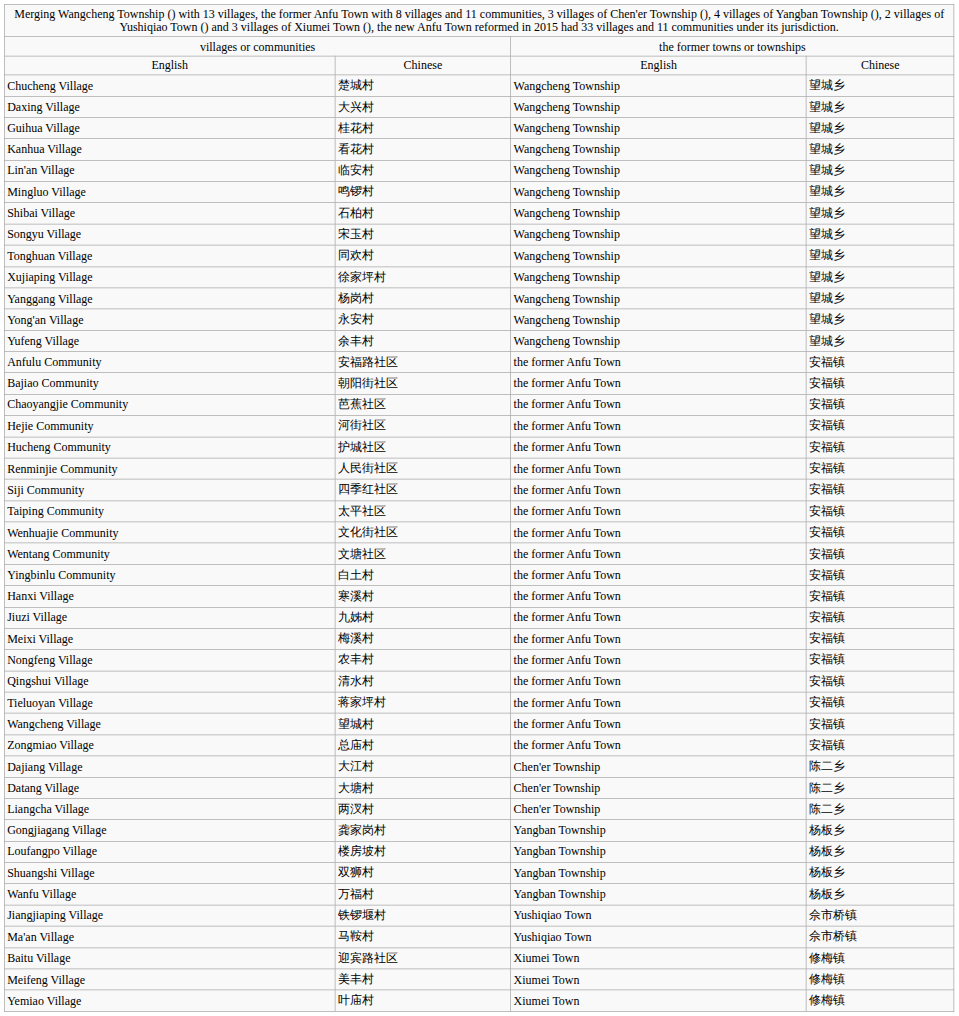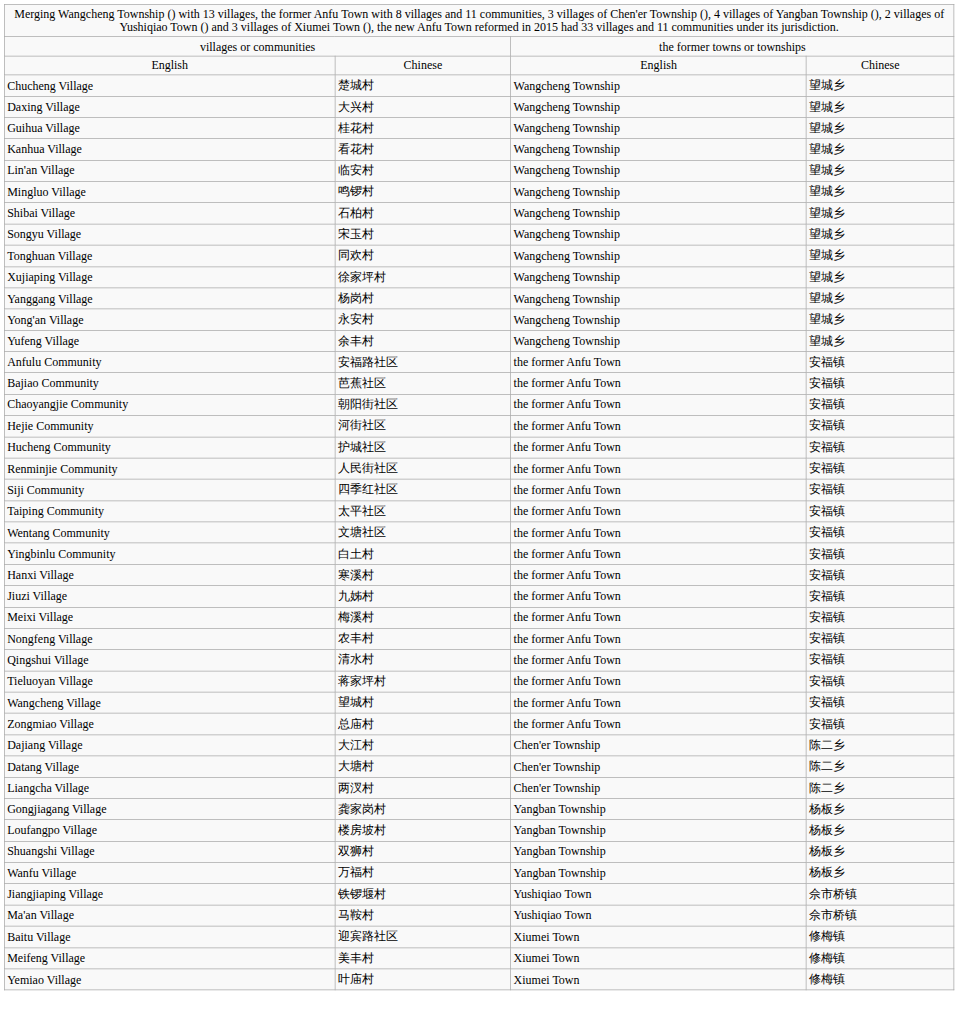 <table class="wikitable" width="80%">
 <tr align=center>
 <td align=center colspan=4>Merging Wangcheng Township () with 13 villages, the former Anfu Town with 8 villages and 11 communities, 3 villages of Chen'er Township (), 4 villages of Yangban Township (), 2 villages of Yushiqiao Town () and 3 villages of Xiumei Town (), the new Anfu Town reformed in 2015 had 33 villages and 11 communities under its jurisdiction.</td>
 </tr>
 <tr align=center>
 <td align=center colspan=2>villages or communities</td>
 <td align=center colspan=2>the former towns or townships</td>
 </tr>
 <tr align=center>
 <td>English</td>
 <td>Chinese</td>
 <td>English</td>
 <td>Chinese</td>
 </tr>
 <tr align=left>
 <td>Chucheng Village</td>
 <td>楚城村</td>
 <td>Wangcheng Township</td>
 <td>望城乡</td>
 </tr>
 <tr align=left>
 <td>Daxing Village</td>
 <td>大兴村</td>
 <td>Wangcheng Township</td>
 <td>望城乡</td>
 </tr>
 <tr align=left>
 <td>Guihua Village</td>
 <td>桂花村</td>
 <td>Wangcheng Township</td>
 <td>望城乡</td>
 </tr>
 <tr align=left>
 <td>Kanhua Village</td>
 <td>看花村</td>
 <td>Wangcheng Township</td>
 <td>望城乡</td>
 </tr>
 <tr align=left>
 <td>Lin'an Village</td>
 <td>临安村</td>
 <td>Wangcheng Township</td>
 <td>望城乡</td>
 </tr>
 <tr align=left>
 <td>Mingluo Village</td>
 <td>鸣锣村</td>
 <td>Wangcheng Township</td>
 <td>望城乡</td>
 </tr>
 <tr align=left>
 <td>Shibai Village</td>
 <td>石柏村</td>
 <td>Wangcheng Township</td>
 <td>望城乡</td>
 </tr>
 <tr align=left>
 <td>Songyu Village</td>
 <td>宋玉村</td>
 <td>Wangcheng Township</td>
 <td>望城乡</td>
 </tr>
 <tr align=left>
 <td>Tonghuan Village</td>
 <td>同欢村</td>
 <td>Wangcheng Township</td>
 <td>望城乡</td>
 </tr>
 <tr align=left>
 <td>Xujiaping Village</td>
 <td>徐家坪村</td>
 <td>Wangcheng Township</td>
 <td>望城乡</td>
 </tr>
 <tr align=left>
 <td>Yanggang Village</td>
 <td>杨岗村</td>
 <td>Wangcheng Township</td>
 <td>望城乡</td>
 </tr>
 <tr align=left>
 <td>Yong'an Village</td>
 <td>永安村</td>
 <td>Wangcheng Township</td>
 <td>望城乡</td>
 </tr>
 <tr align=left>
 <td>Yufeng Village</td>
 <td>余丰村</td>
 <td>Wangcheng Township</td>
 <td>望城乡</td>
 </tr>
 <tr align=left>
 <td>Anfulu Community</td>
 <td>安福路社区</td>
 <td>the former Anfu Town</td>
 <td>安福镇</td>
 </tr>
 <tr align=left>
 <td>Bajiao Community</td>
-<td>朝阳街社区</td>
+<td>芭蕉社区</td>
 <td>the former Anfu Town</td>
 <td>安福镇</td>
 </tr>
 <tr align=left>
 <td>Chaoyangjie Community</td>
-<td>芭蕉社区</td>
+<td>朝阳街社区</td>
 <td>the former Anfu Town</td>
 <td>安福镇</td>
 </tr>
 <tr align=left>
 <td>Hejie Community</td>
 <td>河街社区</td>
 <td>the former Anfu Town</td>
 <td>安福镇</td>
 </tr>
 <tr align=left>
 <td>Hucheng Community</td>
 <td>护城社区</td>
 <td>the former Anfu Town</td>
 <td>安福镇</td>
 </tr>
 <tr align=left>
 <td>Renminjie Community</td>
 <td>人民街社区</td>
 <td>the former Anfu Town</td>
 <td>安福镇</td>
 </tr>
 <tr align=left>
 <td>Siji Community</td>
 <td>四季红社区</td>
 <td>the former Anfu Town</td>
 <td>安福镇</td>
 </tr>
 <tr align=left>
 <td>Taiping Community</td>
 <td>太平社区</td>
-<td>the former Anfu Town</td>
-<td>安福镇</td>
-</tr>
-<tr align=left>
-<td>Wenhuajie Community</td>
-<td>文化街社区</td>
 <td>the former Anfu Town</td>
 <td>安福镇</td>
 </tr>
 <tr align=left>
 <td>Wentang Community</td>
 <td>文塘社区</td>
 <td>the former Anfu Town</td>
 <td>安福镇</td>
 </tr>
 <tr align=left>
 <td>Yingbinlu Community</td>
 <td>白土村</td>
 <td>the former Anfu Town</td>
 <td>安福镇</td>
 </tr>
 <tr align=left>
 <td>Hanxi Village</td>
 <td>寒溪村</td>
 <td>the former Anfu Town</td>
 <td>安福镇</td>
 </tr>
 <tr align=left>
 <td>Jiuzi Village</td>
 <td>九姊村</td>
 <td>the former Anfu Town</td>
 <td>安福镇</td>
 </tr>
 <tr align=left>
 <td>Meixi Village</td>
 <td>梅溪村</td>
 <td>the former Anfu Town</td>
 <td>安福镇</td>
 </tr>
 <tr align=left>
 <td>Nongfeng Village</td>
 <td>农丰村</td>
 <td>the former Anfu Town</td>
 <td>安福镇</td>
 </tr>
 <tr align=left>
 <td>Qingshui Village</td>
 <td>清水村</td>
 <td>the former Anfu Town</td>
 <td>安福镇</td>
 </tr>
 <tr align=left>
 <td>Tieluoyan Village</td>
 <td>蒋家坪村</td>
 <td>the former Anfu Town</td>
 <td>安福镇</td>
 </tr>
 <tr align=left>
 <td>Wangcheng Village</td>
 <td>望城村</td>
 <td>the former Anfu Town</td>
 <td>安福镇</td>
 </tr>
 <tr align=left>
 <td>Zongmiao Village</td>
 <td>总庙村</td>
 <td>the former Anfu Town</td>
 <td>安福镇</td>
 </tr>
 <tr align=left>
 <td>Dajiang Village</td>
 <td>大江村</td>
 <td>Chen'er Township</td>
 <td>陈二乡</td>
 </tr>
 <tr align=left>
 <td>Datang Village</td>
 <td>大塘村</td>
 <td>Chen'er Township</td>
 <td>陈二乡</td>
 </tr>
 <tr align=left>
 <td>Liangcha Village</td>
 <td>两汊村</td>
 <td>Chen'er Township</td>
 <td>陈二乡</td>
 </tr>
 <tr align=left>
 <td>Gongjiagang Village</td>
 <td>龚家岗村</td>
 <td>Yangban Township</td>
 <td>杨板乡</td>
 </tr>
 <tr align=left>
 <td>Loufangpo Village</td>
 <td>楼房坡村</td>
 <td>Yangban Township</td>
 <td>杨板乡</td>
 </tr>
 <tr align=left>
 <td>Shuangshi Village</td>
 <td>双狮村</td>
 <td>Yangban Township</td>
 <td>杨板乡</td>
 </tr>
 <tr align=left>
 <td>Wanfu Village</td>
 <td>万福村</td>
 <td>Yangban Township</td>
 <td>杨板乡</td>
 </tr>
 <tr align=left>
 <td>Jiangjiaping Village</td>
 <td>铁锣堰村</td>
 <td>Yushiqiao Town</td>
 <td>佘市桥镇</td>
 </tr>
 <tr align=left>
 <td>Ma'an Village</td>
 <td>马鞍村</td>
 <td>Yushiqiao Town</td>
 <td>佘市桥镇</td>
 </tr>
 <tr align=left>
 <td>Baitu Village</td>
 <td>迎宾路社区</td>
 <td>Xiumei Town</td>
 <td>修梅镇</td>
 </tr>
 <tr align=left>
 <td>Meifeng Village</td>
 <td>美丰村</td>
 <td>Xiumei Town</td>
 <td>修梅镇</td>
 </tr>
 <tr align=left>
 <td>Yemiao Village</td>
 <td>叶庙村</td>
 <td>Xiumei Town</td>
 <td>修梅镇</td>
 </tr>
 </table>
